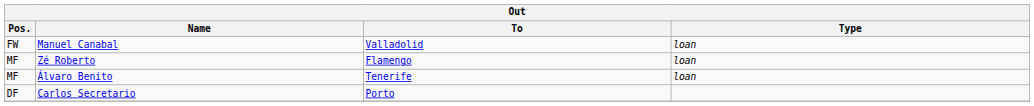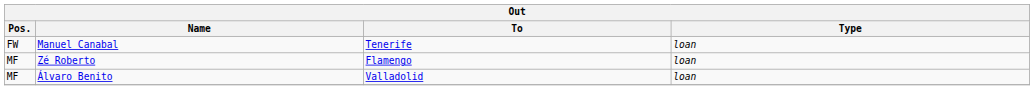 <table class="wikitable" style="font-size:90%;width:99%;">
 <tr>
 <th colspan="4">Out</th>
 </tr>
 <tr>
 <th width=3%>Pos.</th>
 <th width=32%>Name</th>
 <th width=30%>To</th>
 <th width=35%>Type</th>
 </tr>
 <tr>
 <td>FW</td>
 <td><a href='#'>Manuel Canabal</a></td>
-<td><a href='#'>Valladolid</a></td>
+<td><a href='#'>Tenerife</a></td>
 <td><em>loan</em></td>
 </tr>
 <tr>
 <td>MF</td>
 <td><a href='#'>Zé Roberto</a></td>
 <td><a href='#'>Flamengo</a></td>
 <td><em>loan</em></td>
 </tr>
 <tr>
 <td>MF</td>
 <td><a href='#'>Álvaro Benito</a></td>
-<td><a href='#'>Tenerife</a></td>
+<td><a href='#'>Valladolid</a></td>
 <td><em>loan</em></td>
-</tr>
-<tr>
-<td>DF</td>
-<td><a href='#'>Carlos Secretario</a></td>
-<td><a href='#'>Porto</a></td>
-<td></td>
 </tr>
 <tr>
 </tr>
 </table>
